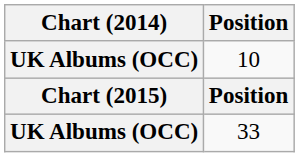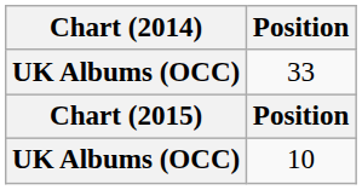 <table class="wikitable plainrowheaders">
 <tr>
 <th>Chart (2014)</th>
 <th>Position</th>
 </tr>
 <tr>
 <th scope="row">UK Albums (OCC)</th>
-<td style="text-align:center;">10</td>
+<td style="text-align:center;">33</td>
 </tr>
 <tr>
 <th>Chart (2015)</th>
 <th>Position</th>
 </tr>
 <tr>
 <th scope="row">UK Albums (OCC)</th>
-<td style="text-align:center;">33</td>
+<td style="text-align:center;">10</td>
 </tr>
 </table>
